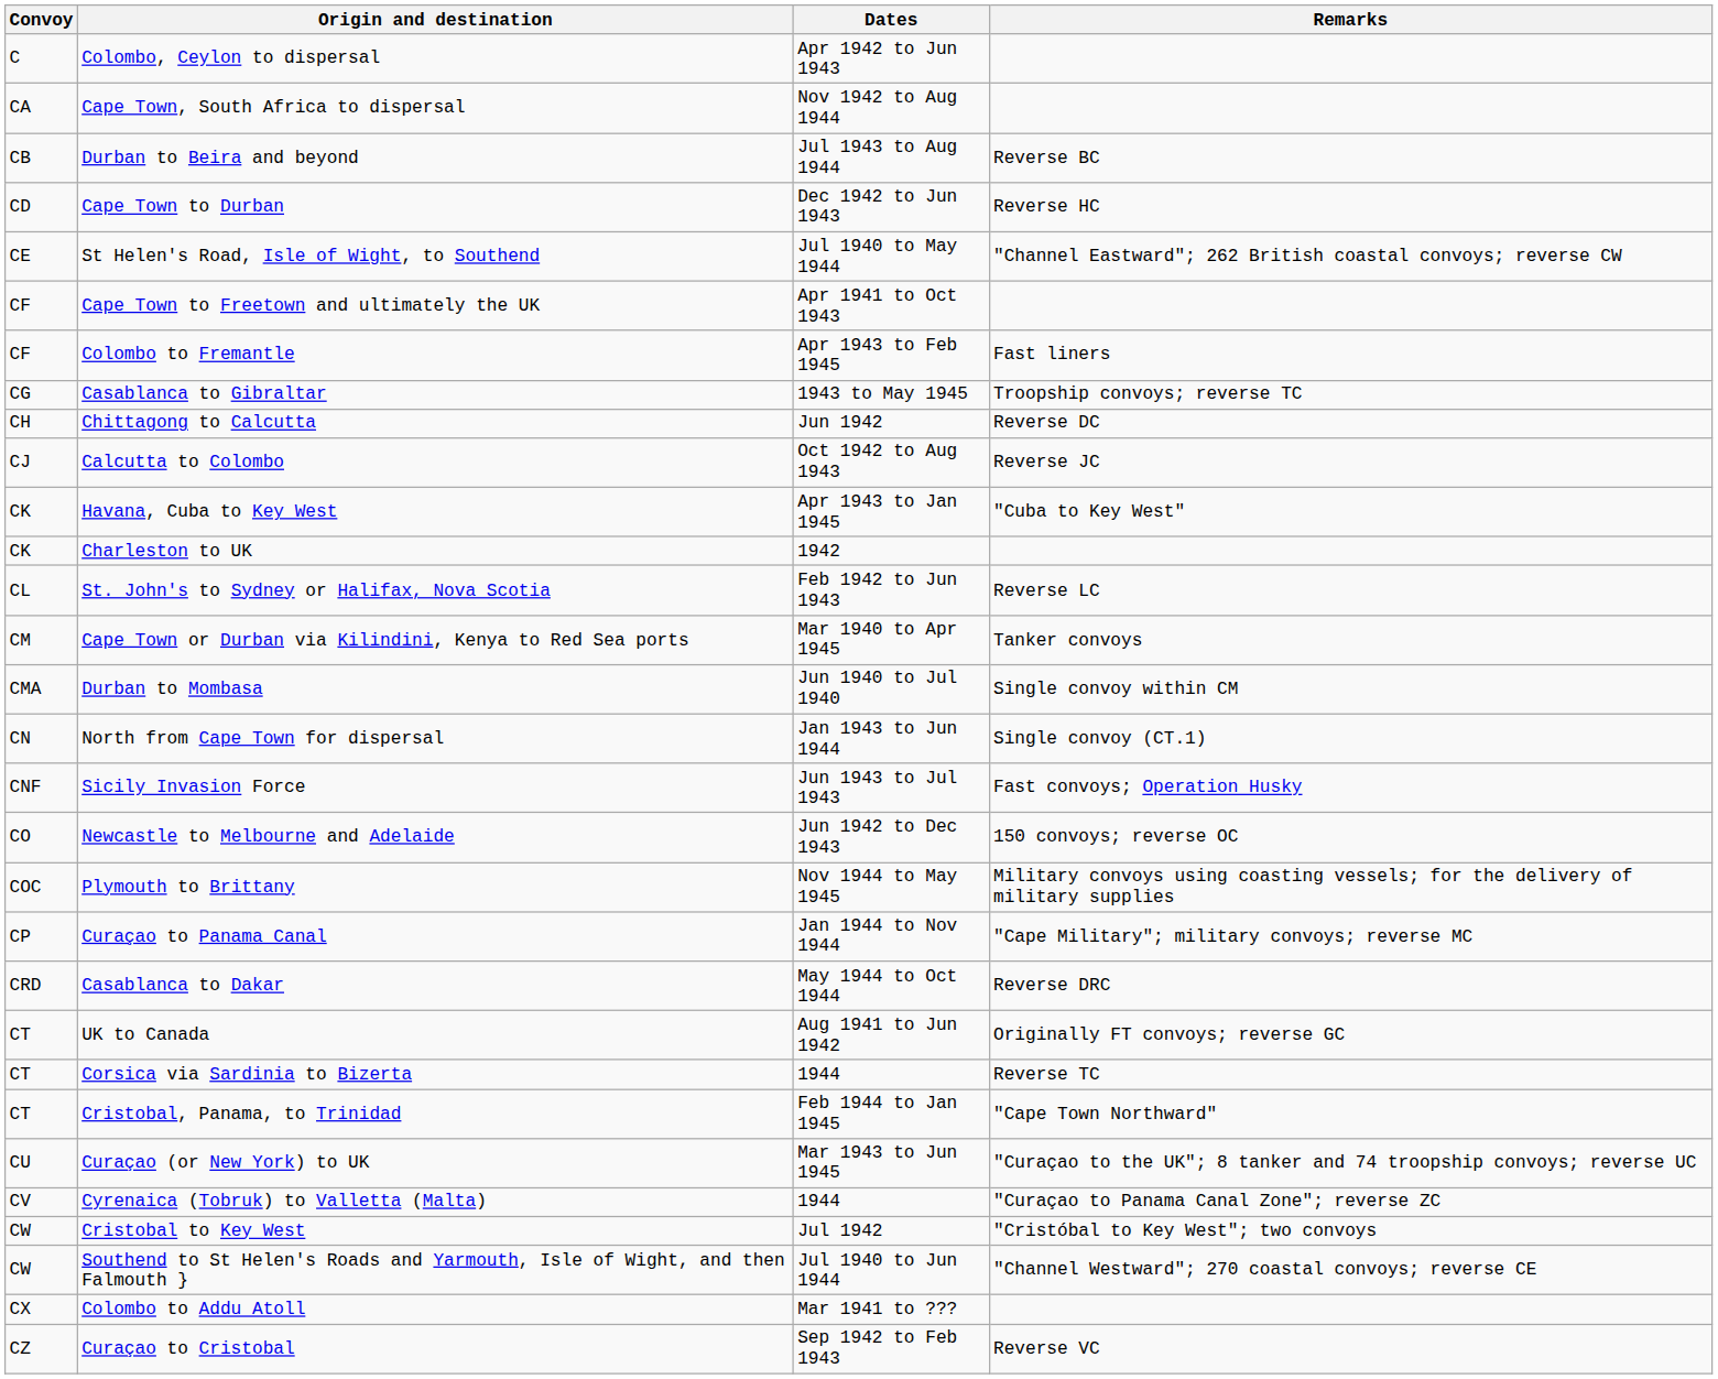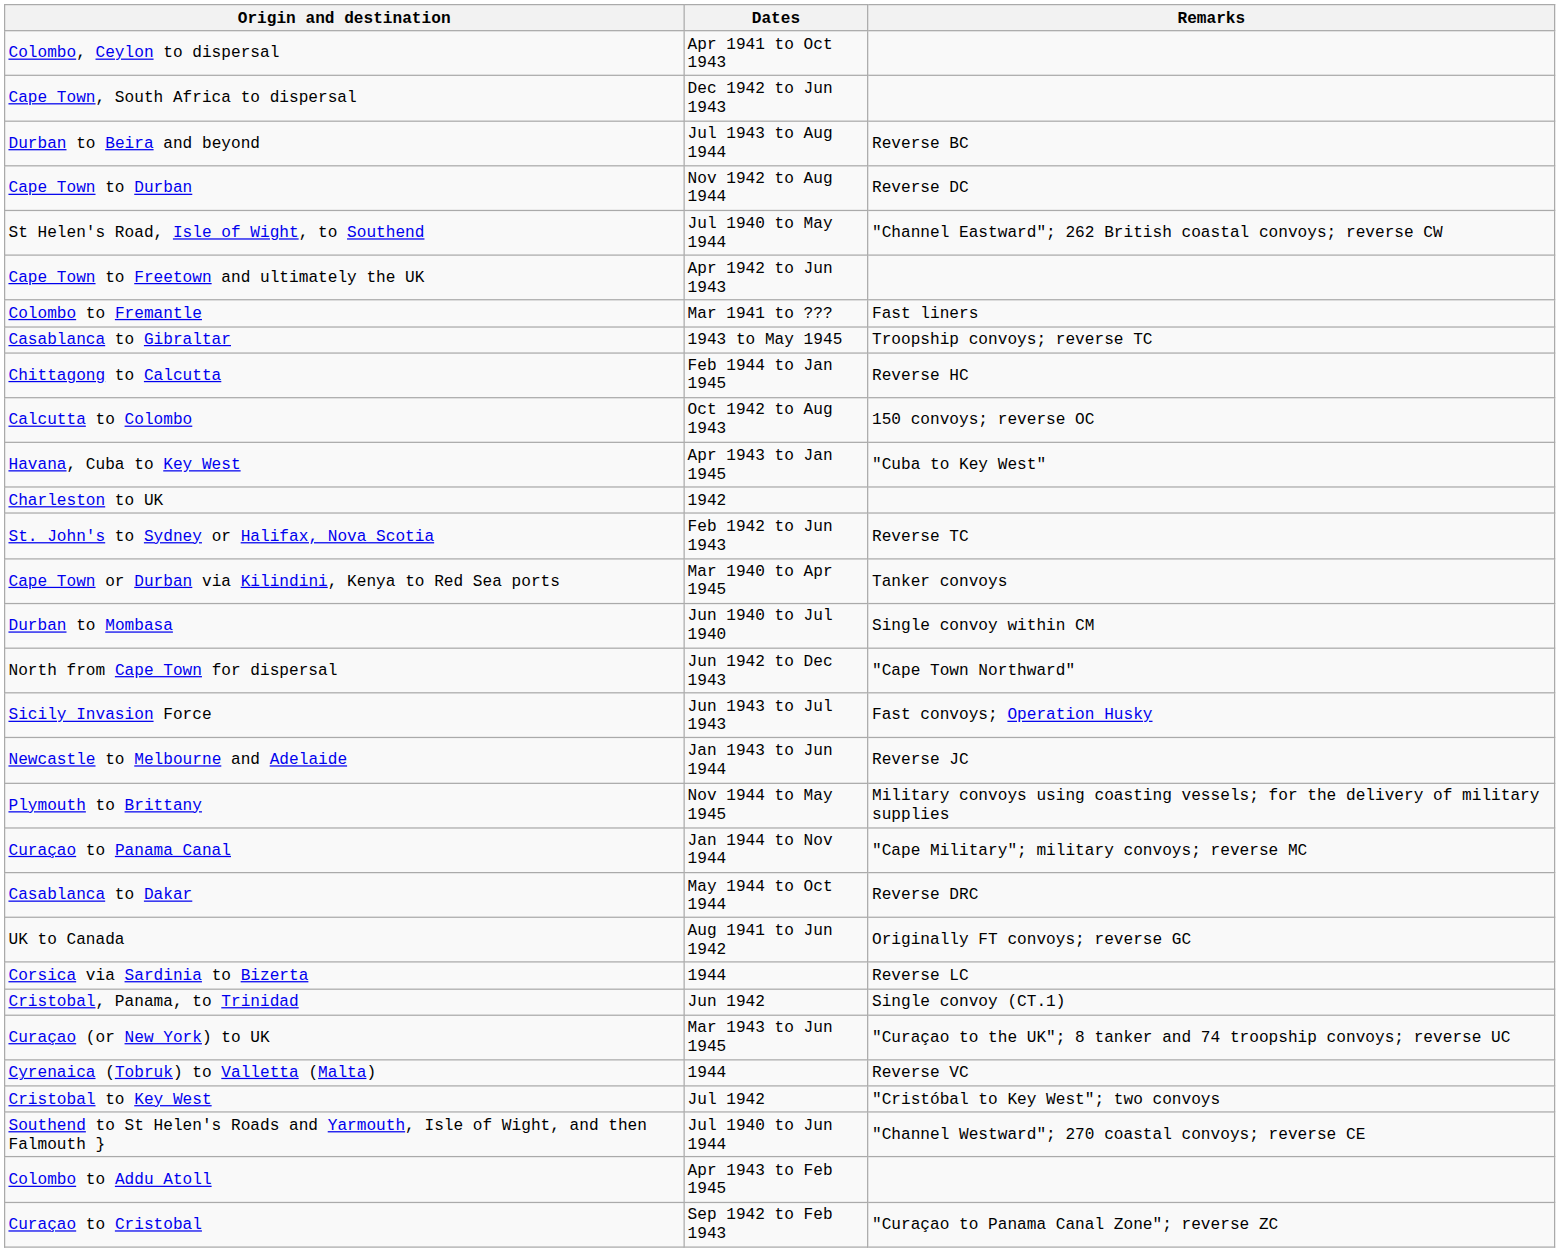 <table class="wikitable">
 <tr>
-<th>Convoy</th>
 <th>Origin and destination</th>
 <th>Dates</th>
 <th>Remarks</th>
 </tr>
 <tr>
-<td>C</td>
 <td><a href='#'>Colombo</a>, <a href='#'>Ceylon</a> to dispersal</td>
-<td>Apr 1942 to Jun 1943</td>
+<td>Apr 1941 to Oct 1943</td>
 <td></td>
 </tr>
 <tr>
-<td>CA</td>
 <td><a href='#'>Cape Town</a>, South Africa to dispersal</td>
-<td>Nov 1942 to Aug 1944</td>
+<td>Dec 1942 to Jun 1943</td>
 <td></td>
 </tr>
 <tr>
-<td>CB</td>
 <td><a href='#'>Durban</a> to <a href='#'>Beira</a> and beyond</td>
 <td>Jul 1943 to Aug 1944</td>
 <td>Reverse BC</td>
 </tr>
 <tr>
-<td>CD</td>
 <td><a href='#'>Cape Town</a> to <a href='#'>Durban</a></td>
-<td>Dec 1942 to Jun 1943</td>
-<td>Reverse HC</td>
+<td>Nov 1942 to Aug 1944</td>
+<td>Reverse DC</td>
 </tr>
 <tr>
-<td>CE</td>
 <td>St Helen's Road, <a href='#'>Isle of Wight</a>, to <a href='#'>Southend</a></td>
 <td>Jul 1940 to May 1944</td>
 <td>"Channel Eastward"; 262 British coastal convoys; reverse CW</td>
 </tr>
 <tr>
-<td>CF</td>
 <td><a href='#'>Cape Town</a> to <a href='#'>Freetown</a> and ultimately the UK</td>
-<td>Apr 1941 to Oct 1943</td>
+<td>Apr 1942 to Jun 1943</td>
 <td></td>
 </tr>
 <tr>
-<td>CF</td>
 <td><a href='#'>Colombo</a> to <a href='#'>Fremantle</a></td>
-<td>Apr 1943 to Feb 1945</td>
+<td>Mar 1941 to ???</td>
 <td>Fast liners</td>
 </tr>
 <tr>
-<td>CG</td>
 <td><a href='#'>Casablanca</a> to <a href='#'>Gibraltar</a></td>
 <td>1943 to May 1945</td>
 <td>Troopship convoys; reverse TC</td>
 </tr>
 <tr>
-<td>CH</td>
 <td><a href='#'>Chittagong</a> to <a href='#'>Calcutta</a></td>
-<td>Jun 1942</td>
-<td>Reverse DC</td>
+<td>Feb 1944 to Jan 1945</td>
+<td>Reverse HC</td>
 </tr>
 <tr>
-<td>CJ</td>
 <td><a href='#'>Calcutta</a> to <a href='#'>Colombo</a></td>
 <td>Oct 1942 to Aug 1943</td>
-<td>Reverse JC</td>
+<td>150 convoys; reverse OC</td>
 </tr>
 <tr>
-<td>CK</td>
 <td><a href='#'>Havana</a>, Cuba to <a href='#'>Key West</a></td>
 <td>Apr 1943 to Jan 1945</td>
 <td>"Cuba to Key West"</td>
 </tr>
 <tr>
-<td>CK</td>
 <td><a href='#'>Charleston</a> to UK</td>
 <td>1942</td>
 <td></td>
 </tr>
 <tr>
-<td>CL</td>
 <td><a href='#'>St. John's</a> to <a href='#'>Sydney</a> or <a href='#'>Halifax, Nova Scotia</a></td>
 <td>Feb 1942 to Jun 1943</td>
-<td>Reverse LC</td>
+<td>Reverse TC</td>
 </tr>
 <tr>
-<td>CM</td>
 <td><a href='#'>Cape Town</a> or <a href='#'>Durban</a> via <a href='#'>Kilindini</a>, Kenya to Red Sea ports</td>
 <td>Mar 1940 to Apr 1945</td>
 <td>Tanker convoys</td>
 </tr>
 <tr>
-<td>CMA</td>
 <td><a href='#'>Durban</a> to <a href='#'>Mombasa</a></td>
 <td>Jun 1940 to Jul 1940</td>
 <td>Single convoy within CM</td>
 </tr>
 <tr>
-<td>CN</td>
 <td>North from <a href='#'>Cape Town</a> for dispersal</td>
-<td>Jan 1943 to Jun 1944</td>
-<td>Single convoy (CT.1)</td>
+<td>Jun 1942 to Dec 1943</td>
+<td>"Cape Town Northward"</td>
 </tr>
 <tr>
-<td>CNF</td>
 <td><a href='#'>Sicily Invasion</a> Force</td>
 <td>Jun 1943 to Jul 1943</td>
 <td>Fast convoys; <a href='#'>Operation Husky</a></td>
 </tr>
 <tr>
-<td>CO</td>
 <td><a href='#'>Newcastle</a> to <a href='#'>Melbourne</a> and <a href='#'>Adelaide</a></td>
-<td>Jun 1942 to Dec 1943</td>
-<td>150 convoys; reverse OC</td>
+<td>Jan 1943 to Jun 1944</td>
+<td>Reverse JC</td>
 </tr>
 <tr>
-<td>COC</td>
 <td><a href='#'>Plymouth</a> to <a href='#'>Brittany</a></td>
 <td>Nov 1944 to May 1945</td>
 <td>Military convoys using coasting vessels; for the delivery of military supplies</td>
 </tr>
 <tr>
-<td>CP</td>
 <td><a href='#'>Curaçao</a> to <a href='#'>Panama Canal</a></td>
 <td>Jan 1944 to Nov 1944</td>
 <td>"Cape Military"; military convoys; reverse MC</td>
 </tr>
 <tr>
-<td>CRD</td>
 <td><a href='#'>Casablanca</a> to <a href='#'>Dakar</a></td>
 <td>May 1944 to Oct 1944</td>
 <td>Reverse DRC</td>
 </tr>
 <tr>
-<td>CT</td>
 <td>UK to Canada</td>
 <td>Aug 1941 to Jun 1942</td>
 <td>Originally FT convoys; reverse GC</td>
 </tr>
 <tr>
-<td>CT</td>
 <td><a href='#'>Corsica</a> via <a href='#'>Sardinia</a> to <a href='#'>Bizerta</a></td>
 <td>1944</td>
-<td>Reverse TC</td>
+<td>Reverse LC</td>
 </tr>
 <tr>
-<td>CT</td>
 <td><a href='#'>Cristobal</a>, Panama, to <a href='#'>Trinidad</a></td>
-<td>Feb 1944 to Jan 1945</td>
-<td>"Cape Town Northward"</td>
+<td>Jun 1942</td>
+<td>Single convoy (CT.1)</td>
 </tr>
 <tr>
-<td>CU</td>
 <td><a href='#'>Curaçao</a> (or <a href='#'>New York</a>) to UK</td>
 <td>Mar 1943 to Jun 1945</td>
 <td>"Curaçao to the UK"; 8 tanker and 74 troopship convoys; reverse UC</td>
 </tr>
 <tr>
-<td>CV</td>
 <td><a href='#'>Cyrenaica</a> (<a href='#'>Tobruk</a>) to <a href='#'>Valletta</a> (<a href='#'>Malta</a>)</td>
 <td>1944</td>
-<td>"Curaçao to Panama Canal Zone"; reverse ZC</td>
+<td>Reverse VC</td>
 </tr>
 <tr>
-<td>CW</td>
 <td><a href='#'>Cristobal</a> to <a href='#'>Key West</a></td>
 <td>Jul 1942</td>
 <td>"Cristóbal to Key West"; two convoys</td>
 </tr>
 <tr>
-<td>CW</td>
 <td><a href='#'>Southend</a> to St Helen's Roads and <a href='#'>Yarmouth</a>, Isle of Wight, and then Falmouth }</td>
 <td>Jul 1940 to Jun 1944</td>
 <td>"Channel Westward"; 270 coastal convoys; reverse CE</td>
 </tr>
 <tr>
-<td>CX</td>
 <td><a href='#'>Colombo</a> to <a href='#'>Addu Atoll</a></td>
-<td>Mar 1941 to ???</td>
+<td>Apr 1943 to Feb 1945</td>
 <td></td>
 </tr>
 <tr>
-<td>CZ</td>
 <td><a href='#'>Curaçao</a> to <a href='#'>Cristobal</a></td>
 <td>Sep 1942 to Feb 1943</td>
-<td>Reverse VC</td>
+<td>"Curaçao to Panama Canal Zone"; reverse ZC</td>
 </tr>
 </table>
